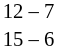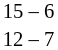 <table style="text-align:center">
 <tr>
 <th width=200></th>
 <th width=100></th>
 <th width=200></th>
 </tr>
 <tr>
 <td align=right><strong></strong></td>
-<td>12 – 7</td>
+<td>15 – 6</td>
 <td align=left></td>
 </tr>
 <tr>
 <td align=right><strong></strong></td>
-<td>15 – 6</td>
+<td>12 – 7</td>
 <td align=left></td>
 </tr>
 </table>
